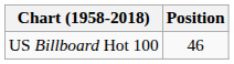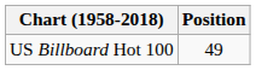 <table class="wikitable plainrowheaders">
 <tr>
 <th>Chart (1958-2018)</th>
 <th>Position</th>
 </tr>
 <tr>
 <td>US <em>Billboard</em> Hot 100</td>
-<td style="text-align:center;">46</td>
+<td style="text-align:center;">49</td>
 </tr>
 </table>
